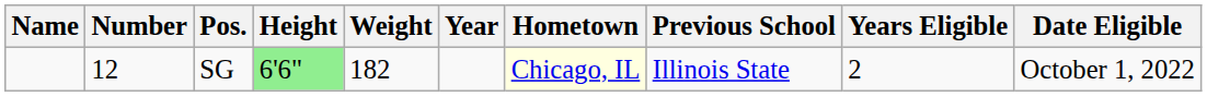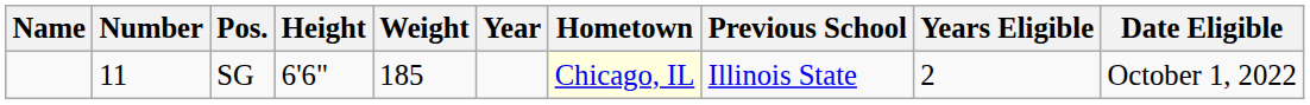 <table class="wikitable sortable">
 <tr>
 <th>Name</th>
 <th>Number</th>
 <th>Pos.</th>
 <th>Height</th>
 <th>Weight</th>
 <th>Year</th>
 <th>Hometown</th>
 <th class="unsortable">Previous School</th>
 <th>Years Eligible</th>
 <th>Date Eligible</th>
 </tr>
 <tr>
 <td></td>
-<td>12</td>
+<td>11</td>
 <td>SG</td>
-<td style="background: lightgreen;">6'6"</td>
-<td>182</td>
+<td>6'6"</td>
+<td>185</td>
 <td></td>
 <td style="background: lightyellow;"><a href='#'>Chicago, IL</a></td>
 <td><a href='#'>Illinois State</a></td>
 <td>2</td>
 <td>October 1, 2022</td>
 </tr>
 </table>
